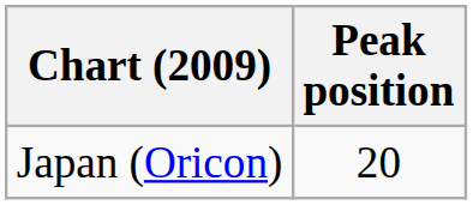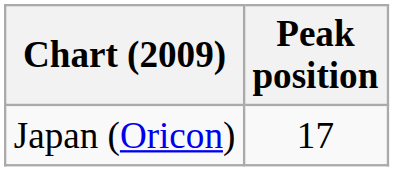 <table class="wikitable sortable plainrowheaders">
 <tr>
 <th scope="col">Chart (2009)</th>
 <th scope="col">Peak<br>position</th>
 </tr>
 <tr>
 <td>Japan (<a href='#'>Oricon</a>)</td>
-<td style="text-align:center;">20</td>
+<td style="text-align:center;">17</td>
 </tr>
 </table>
